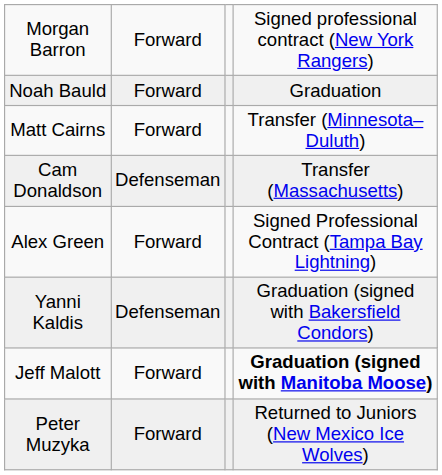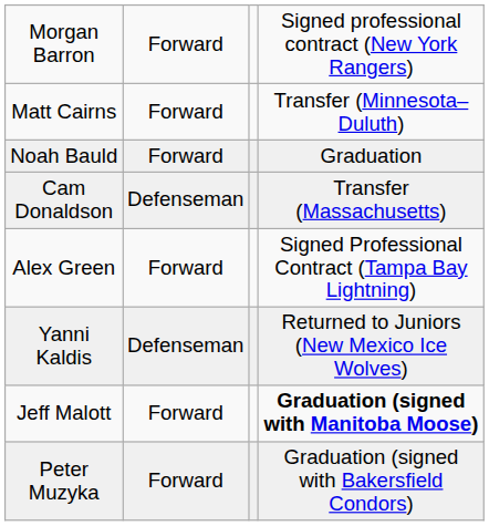 <table class="wikitable" width="60%">
 <tr align="center" bgcolor="">
 <td>Morgan Barron</td>
 <td>Forward</td>
 <td></td>
 <td>Signed professional contract (<a href='#'>New York Rangers</a>)</td>
 </tr>
+<tr align="center" bgcolor="">
+<td>Matt Cairns</td>
+<td>Forward</td>
+<td></td>
+<td>Transfer (<a href='#'>Minnesota–Duluth</a>)</td>
+</tr>
 <tr align="center" bgcolor="f0f0f0">
 <td>Noah Bauld</td>
 <td>Forward</td>
 <td></td>
 <td>Graduation</td>
-</tr>
-<tr align="center" bgcolor="">
-<td>Matt Cairns</td>
-<td>Forward</td>
-<td></td>
-<td>Transfer (<a href='#'>Minnesota–Duluth</a>)</td>
 </tr>
 <tr align="center" bgcolor="f0f0f0">
 <td>Cam Donaldson</td>
 <td>Defenseman</td>
 <td></td>
 <td>Transfer (<a href='#'>Massachusetts</a>)</td>
 </tr>
 <tr align="center" bgcolor="">
 <td>Alex Green</td>
 <td>Forward</td>
 <td></td>
 <td>Signed Professional Contract (<a href='#'>Tampa Bay Lightning</a>)</td>
 </tr>
 <tr align="center" bgcolor="f0f0f0">
 <td>Yanni Kaldis</td>
 <td>Defenseman</td>
 <td></td>
-<td>Graduation (signed with <a href='#'>Bakersfield Condors</a>)</td>
+<td>Returned to Juniors (<a href='#'>New Mexico Ice Wolves</a>)</td>
 </tr>
 <tr align="center" bgcolor="">
 <td>Jeff Malott</td>
 <td>Forward</td>
 <td></td>
 <td><strong>Graduation (signed with <a href='#'>Manitoba Moose</a>)</strong></td>
 </tr>
 <tr align="center" bgcolor="f0f0f0">
 <td>Peter Muzyka</td>
 <td>Forward</td>
 <td></td>
-<td>Returned to Juniors (<a href='#'>New Mexico Ice Wolves</a>)</td>
+<td>Graduation (signed with <a href='#'>Bakersfield Condors</a>)</td>
 </tr>
 </table>
